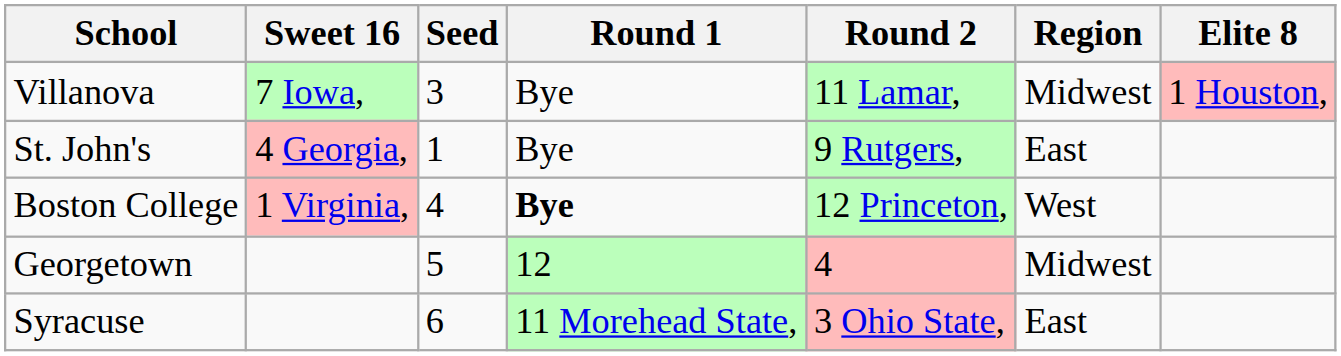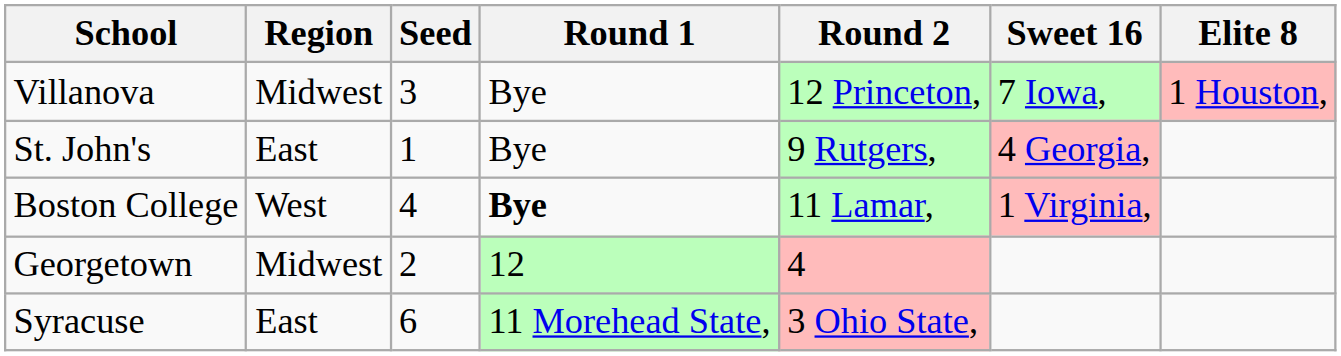 <table class="wikitable">
 <tr>
 <th>School</th>
-<th>Sweet 16</th>
+<th>Region</th>
 <th>Seed</th>
 <th>Round 1</th>
 <th>Round 2</th>
-<th>Region</th>
+<th>Sweet 16</th>
 <th>Elite 8</th>
 </tr>
 <tr>
 <td>Villanova</td>
-<td style="background:#bfb;">7 <a href='#'>Iowa</a>, </td>
+<td>Midwest</td>
 <td>3</td>
 <td>Bye</td>
-<td style="background:#bfb;">11 <a href='#'>Lamar</a>, </td>
-<td>Midwest</td>
+<td style="background:#bfb;">12 <a href='#'>Princeton</a>, </td>
+<td style="background:#bfb;">7 <a href='#'>Iowa</a>, </td>
 <td style="background:#fbb;">1 <a href='#'>Houston</a>, </td>
 </tr>
 <tr>
 <td>St. John's</td>
-<td style="background:#fbb;">4 <a href='#'>Georgia</a>, </td>
+<td>East</td>
 <td>1</td>
 <td>Bye</td>
 <td style="background:#bfb;">9 <a href='#'>Rutgers</a>, </td>
-<td>East</td>
+<td style="background:#fbb;">4 <a href='#'>Georgia</a>, </td>
 <td></td>
 </tr>
 <tr>
 <td>Boston College</td>
-<td style="background:#fbb;">1 <a href='#'>Virginia</a>, </td>
+<td>West</td>
 <td>4</td>
 <td><strong>Bye</strong></td>
-<td style="background:#bfb;">12 <a href='#'>Princeton</a>, </td>
-<td>West</td>
+<td style="background:#bfb;">11 <a href='#'>Lamar</a>, </td>
+<td style="background:#fbb;">1 <a href='#'>Virginia</a>, </td>
 <td></td>
 </tr>
 <tr>
 <td>Georgetown</td>
-<td></td>
-<td>5</td>
+<td>Midwest</td>
+<td>2</td>
 <td style="background:#bfb;">12  </td>
 <td style="background:#fbb;">4  </td>
-<td>Midwest</td>
+<td></td>
 <td></td>
 </tr>
 <tr>
 <td>Syracuse</td>
-<td></td>
+<td>East</td>
 <td>6</td>
 <td style="background:#bfb;">11 <a href='#'>Morehead State</a>, </td>
 <td style="background:#fbb;">3 <a href='#'>Ohio State</a>, </td>
-<td>East</td>
+<td></td>
 <td></td>
 </tr>
 </table>
